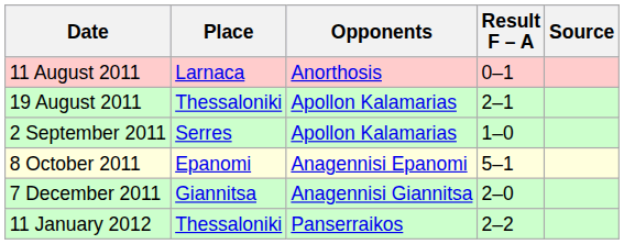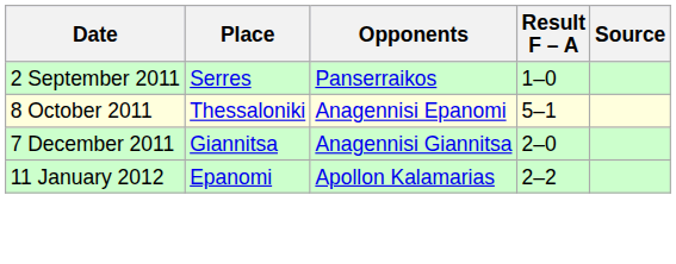 <table class="wikitable" style="text-align: left; font-size:95%">
 <tr style="background:#ccf;">
 <th>Date</th>
 <th>Place</th>
 <th>Opponents</th>
 <th>Result<br>F – A</th>
 <th>Source</th>
 </tr>
-<tr bgcolor="#ffcccc">
-<td>11 August 2011</td>
-<td><a href='#'>Larnaca</a></td>
-<td> <a href='#'>Anorthosis</a></td>
-<td>0–1</td>
-<td></td>
-</tr>
-<tr bgcolor="#ccffcc">
-<td>19 August 2011</td>
-<td><a href='#'>Thessaloniki</a></td>
-<td> <a href='#'>Apollon Kalamarias</a></td>
-<td>2–1</td>
-<td> </td>
-</tr>
 <tr bgcolor="#ccffcc">
 <td>2 September 2011</td>
 <td><a href='#'>Serres</a></td>
-<td> <a href='#'>Apollon Kalamarias</a></td>
+<td> <a href='#'>Panserraikos</a></td>
 <td>1–0</td>
 <td> </td>
 </tr>
 <tr bgcolor="#ffffdd">
 <td>8 October 2011</td>
-<td><a href='#'>Epanomi</a></td>
+<td><a href='#'>Thessaloniki</a></td>
 <td> <a href='#'>Anagennisi Epanomi</a></td>
 <td>5–1</td>
 <td> </td>
 </tr>
 <tr bgcolor="#ccffcc">
 <td>7 December 2011</td>
 <td><a href='#'>Giannitsa</a></td>
 <td> <a href='#'>Anagennisi Giannitsa</a></td>
 <td>2–0</td>
 <td> </td>
 </tr>
 <tr bgcolor="#ccffcc">
 <td>11 January 2012</td>
-<td><a href='#'>Thessaloniki</a></td>
-<td> <a href='#'>Panserraikos</a></td>
+<td><a href='#'>Epanomi</a></td>
+<td> <a href='#'>Apollon Kalamarias</a></td>
 <td>2–2</td>
 <td> </td>
 </tr>
 </table>
